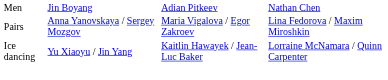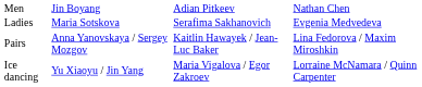 <table>
 <tr>
 <td>Men</td>
 <td> <a href='#'>Jin Boyang</a></td>
 <td> <a href='#'>Adian Pitkeev</a></td>
 <td> <a href='#'>Nathan Chen</a></td>
 </tr>
 <tr>
+<td>Ladies</td>
+<td> <a href='#'>Maria Sotskova</a></td>
+<td> <a href='#'>Serafima Sakhanovich</a></td>
+<td> <a href='#'>Evgenia Medvedeva</a></td>
+</tr>
+<tr>
 <td>Pairs</td>
 <td> <a href='#'>Anna Yanovskaya</a> / <a href='#'>Sergey Mozgov</a></td>
-<td> <a href='#'>Maria Vigalova</a> / <a href='#'>Egor Zakroev</a></td>
+<td> <a href='#'>Kaitlin Hawayek</a> / <a href='#'>Jean-Luc Baker</a></td>
 <td> <a href='#'>Lina Fedorova</a> / <a href='#'>Maxim Miroshkin</a></td>
 </tr>
 <tr>
 <td>Ice dancing</td>
 <td> <a href='#'>Yu Xiaoyu</a> / <a href='#'>Jin Yang</a></td>
-<td> <a href='#'>Kaitlin Hawayek</a> / <a href='#'>Jean-Luc Baker</a></td>
+<td> <a href='#'>Maria Vigalova</a> / <a href='#'>Egor Zakroev</a></td>
 <td> <a href='#'>Lorraine McNamara</a> / <a href='#'>Quinn Carpenter</a></td>
 </tr>
 </table>
